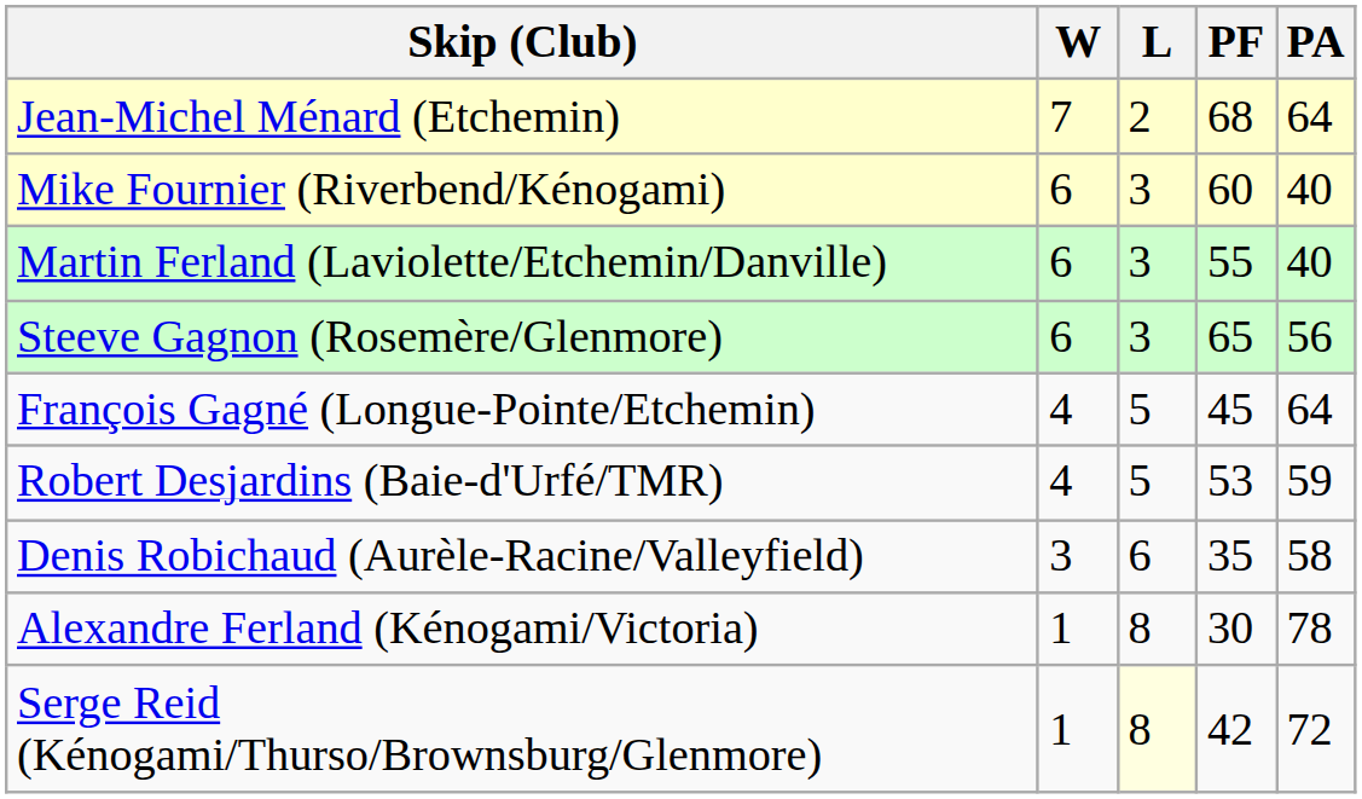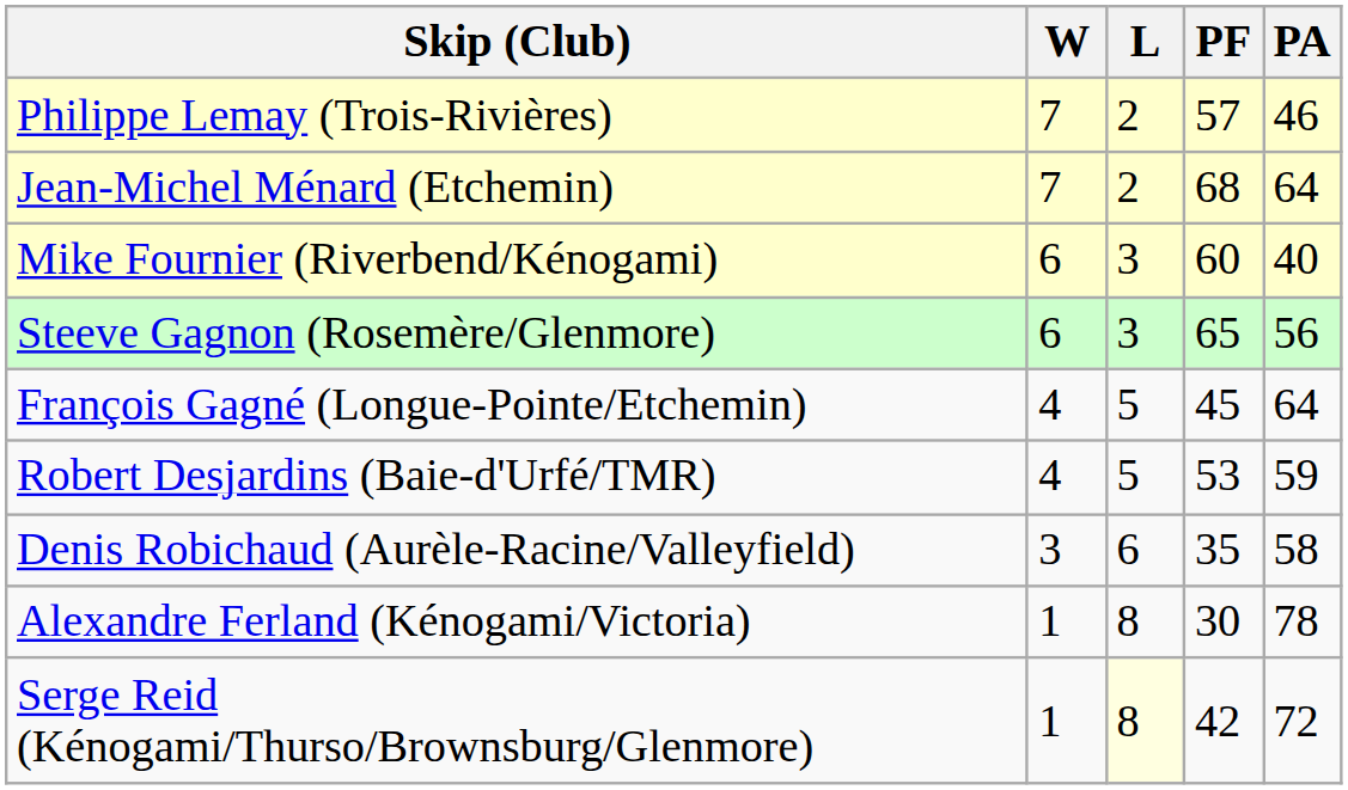 <table class=wikitable>
 <tr>
 <th width=350>Skip (Club)</th>
 <th width=20>W</th>
 <th width=20>L</th>
 <th width=20>PF</th>
 <th width=20>PA</th>
+</tr>
+<tr bgcolor=#ffffcc>
+<td><a href='#'>Philippe Lemay</a> (Trois-Rivières)</td>
+<td>7</td>
+<td>2</td>
+<td>57</td>
+<td>46</td>
 </tr>
 <tr bgcolor=#ffffcc>
 <td><a href='#'>Jean-Michel Ménard</a> (Etchemin)</td>
 <td>7</td>
 <td>2</td>
 <td>68</td>
 <td>64</td>
 </tr>
 <tr bgcolor=#ffffcc>
 <td><a href='#'>Mike Fournier</a> (Riverbend/Kénogami)</td>
 <td>6</td>
 <td>3</td>
 <td>60</td>
-<td>40</td>
-</tr>
-<tr bgcolor=#ccffcc>
-<td><a href='#'>Martin Ferland</a> (Laviolette/Etchemin/Danville)</td>
-<td>6</td>
-<td>3</td>
-<td>55</td>
 <td>40</td>
 </tr>
 <tr bgcolor=#ccffcc>
 <td><a href='#'>Steeve Gagnon</a> (Rosemère/Glenmore)</td>
 <td>6</td>
 <td>3</td>
 <td>65</td>
 <td>56</td>
 </tr>
 <tr>
 <td><a href='#'>François Gagné</a> (Longue-Pointe/Etchemin)</td>
 <td>4</td>
 <td>5</td>
 <td>45</td>
 <td>64</td>
 </tr>
 <tr>
 <td><a href='#'>Robert Desjardins</a> (Baie-d'Urfé/TMR)</td>
 <td>4</td>
 <td>5</td>
 <td>53</td>
 <td>59</td>
 </tr>
 <tr>
 <td><a href='#'>Denis Robichaud</a> (Aurèle-Racine/Valleyfield)</td>
 <td>3</td>
 <td>6</td>
 <td>35</td>
 <td>58</td>
 </tr>
 <tr>
 <td><a href='#'>Alexandre Ferland</a> (Kénogami/Victoria)</td>
 <td>1</td>
 <td>8</td>
 <td>30</td>
 <td>78</td>
 </tr>
 <tr>
 <td><a href='#'>Serge Reid</a> (Kénogami/Thurso/Brownsburg/Glenmore)</td>
 <td>1</td>
 <td style="background: lightyellow;">8</td>
 <td>42</td>
 <td>72</td>
 </tr>
 </table>
